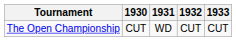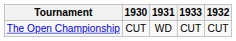 <table class="wikitable" style="font-size:95%;text-align:center;">
 <tr>
 <th>Tournament</th>
 <th>1930</th>
 <th>1931</th>
+<th>1933</th>
 <th>1932</th>
-<th>1933</th>
 </tr>
 <tr>
 <td align=left><a href='#'>The Open Championship</a></td>
 <td>CUT</td>
 <td>WD</td>
 <td>CUT</td>
 <td>CUT</td>
 </tr>
 </table>
